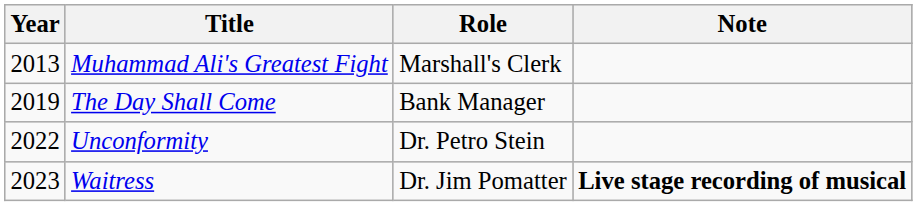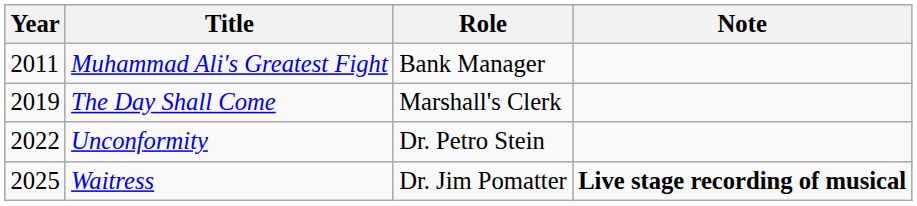 <table class="wikitable sortable">
 <tr>
 <th>Year</th>
 <th>Title</th>
 <th>Role</th>
 <th>Note</th>
 </tr>
 <tr>
-<td>2013</td>
+<td>2011</td>
 <td><em><a href='#'>Muhammad Ali's Greatest Fight</a></em></td>
-<td>Marshall's Clerk</td>
+<td>Bank Manager</td>
 <td></td>
 </tr>
 <tr>
 <td>2019</td>
 <td><em><a href='#'>The Day Shall Come</a></em></td>
-<td>Bank Manager</td>
+<td>Marshall's Clerk</td>
 <td></td>
 </tr>
 <tr>
 <td>2022</td>
 <td><em><a href='#'>Unconformity</a></em></td>
 <td>Dr. Petro Stein</td>
 <td></td>
 </tr>
 <tr>
-<td>2023</td>
+<td>2025</td>
 <td><a href='#'><em>Waitress</em></a></td>
 <td>Dr. Jim Pomatter</td>
 <td><strong>Live stage recording of musical</strong></td>
 </tr>
 </table>
